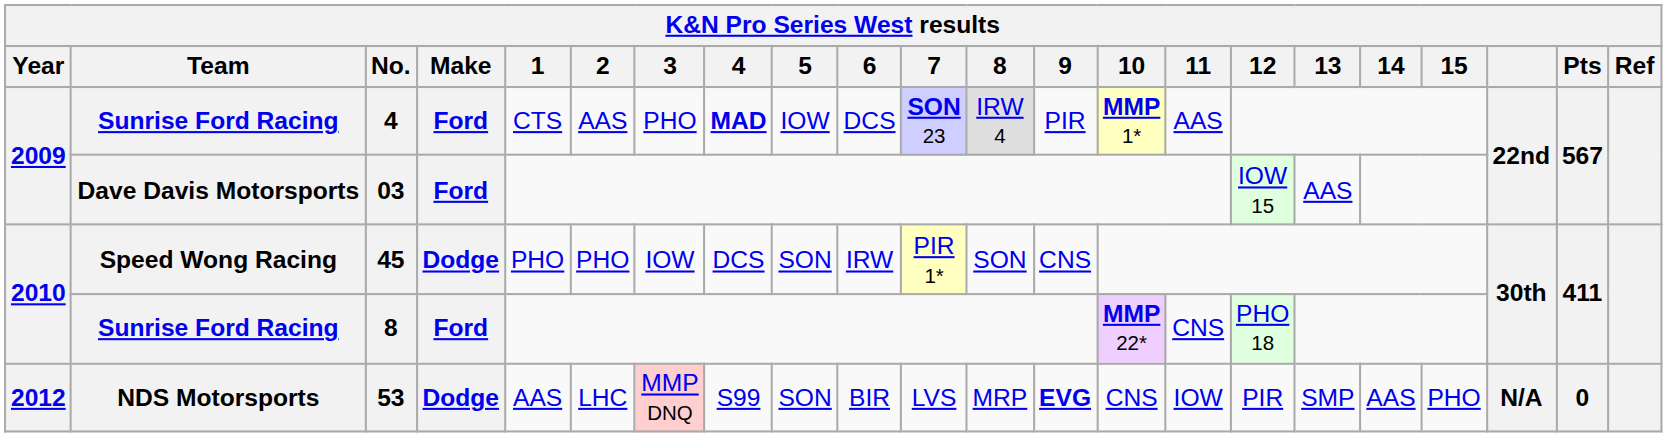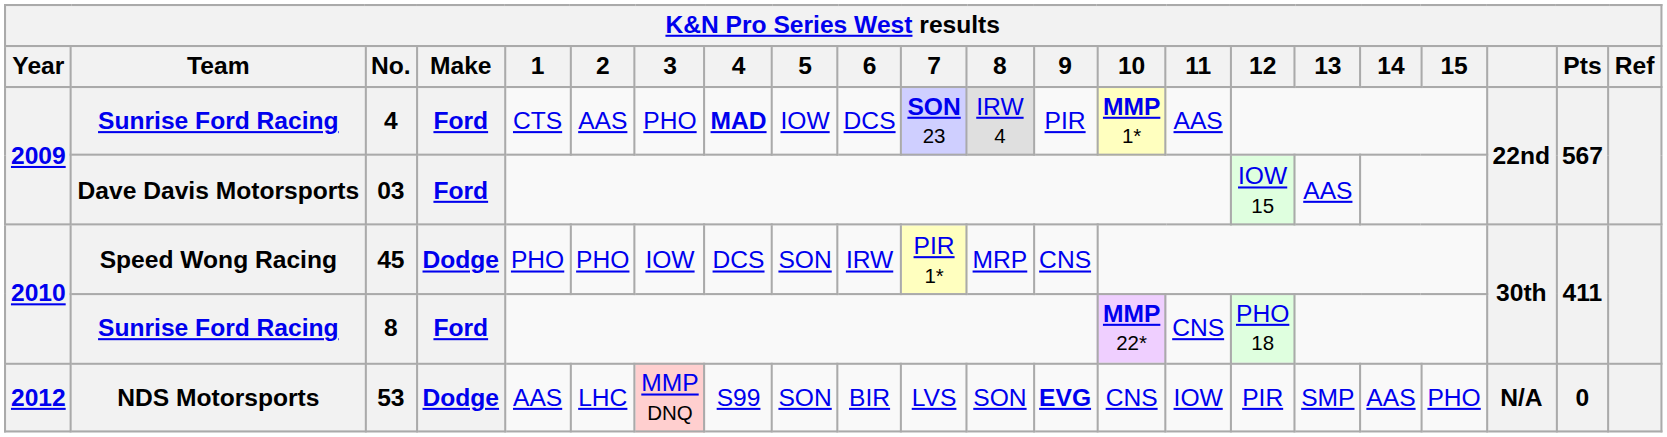 <table class="wikitable" style="text-align:center; font-size:75%">
 <tr>
 <th colspan=45><a href='#'>K&N Pro Series West</a> results</th>
 </tr>
 <tr>
 <th>Year</th>
 <th>Team</th>
 <th>No.</th>
 <th>Make</th>
 <th>1</th>
 <th>2</th>
 <th>3</th>
 <th>4</th>
 <th>5</th>
 <th>6</th>
 <th>7</th>
 <th>8</th>
 <th>9</th>
 <th>10</th>
 <th>11</th>
 <th>12</th>
 <th>13</th>
 <th>14</th>
 <th>15</th>
 <th></th>
 <th>Pts</th>
 <th>Ref</th>
 </tr>
 <tr>
 <th rowspan=2><a href='#'>2009</a></th>
 <th><a href='#'>Sunrise Ford Racing</a></th>
 <th>4</th>
 <th><a href='#'>Ford</a></th>
 <td><a href='#'>CTS</a></td>
 <td><a href='#'>AAS</a></td>
 <td><a href='#'>PHO</a></td>
 <td><strong><a href='#'>MAD</a></strong></td>
 <td><a href='#'>IOW</a></td>
 <td><a href='#'>DCS</a></td>
 <td style="background:#CFCFFF;"><strong><a href='#'>SON</a></strong><br><small>23</small></td>
 <td style="background:#DFDFDF;"><a href='#'>IRW</a><br><small>4</small></td>
 <td><a href='#'>PIR</a></td>
 <td style="background:#FFFFBF;"><strong><a href='#'>MMP</a></strong><br><small>1*</small></td>
 <td><a href='#'>AAS</a></td>
 <td colspan=4></td>
 <th rowspan=2>22nd</th>
 <th rowspan=2>567</th>
 <th rowspan=2></th>
 </tr>
 <tr>
 <th>Dave Davis Motorsports</th>
 <th>03</th>
 <th><a href='#'>Ford</a></th>
 <td colspan=11></td>
 <td style="background:#DFFFDF;"><a href='#'>IOW</a><br><small>15</small></td>
 <td><a href='#'>AAS</a></td>
 <td colspan=2></td>
 </tr>
 <tr>
 <th rowspan=2><a href='#'>2010</a></th>
 <th>Speed Wong Racing</th>
 <th>45</th>
 <th><a href='#'>Dodge</a></th>
 <td><a href='#'>PHO</a></td>
 <td><a href='#'>PHO</a></td>
 <td><a href='#'>IOW</a></td>
 <td><a href='#'>DCS</a></td>
 <td><a href='#'>SON</a></td>
 <td><a href='#'>IRW</a></td>
 <td style="background:#FFFFBF;"><a href='#'>PIR</a><br><small>1*</small></td>
-<td><a href='#'>SON</a></td>
+<td><a href='#'>MRP</a></td>
 <td><a href='#'>CNS</a></td>
 <td colspan=6></td>
 <th rowspan=2>30th</th>
 <th rowspan=2>411</th>
 <th rowspan=2></th>
 </tr>
 <tr>
 <th><a href='#'>Sunrise Ford Racing</a></th>
 <th>8</th>
 <th><a href='#'>Ford</a></th>
 <td colspan=9></td>
 <td style="background:#EFCFFF;"><strong><a href='#'>MMP</a></strong><br><small>22*</small></td>
 <td><a href='#'>CNS</a></td>
 <td style="background:#DFFFDF;"><a href='#'>PHO</a><br><small>18</small></td>
 <td colspan=3></td>
 </tr>
 <tr>
 <th><a href='#'>2012</a></th>
 <th>NDS Motorsports</th>
 <th>53</th>
 <th><a href='#'>Dodge</a></th>
 <td><a href='#'>AAS</a></td>
 <td><a href='#'>LHC</a></td>
 <td style="background:#FFCFCF;"><a href='#'>MMP</a><br><small>DNQ</small></td>
 <td><a href='#'>S99</a></td>
 <td><a href='#'>SON</a></td>
 <td><a href='#'>BIR</a></td>
 <td><a href='#'>LVS</a></td>
-<td><a href='#'>MRP</a></td>
+<td><a href='#'>SON</a></td>
 <td><strong><a href='#'>EVG</a></strong></td>
 <td><a href='#'>CNS</a></td>
 <td><a href='#'>IOW</a></td>
 <td><a href='#'>PIR</a></td>
 <td><a href='#'>SMP</a></td>
 <td><a href='#'>AAS</a></td>
 <td><a href='#'>PHO</a></td>
 <th>N/A</th>
 <th>0</th>
 <th></th>
 </tr>
 </table>
